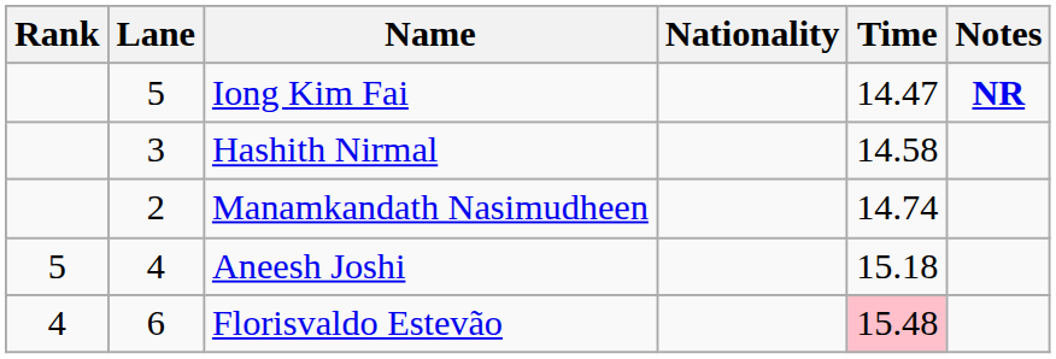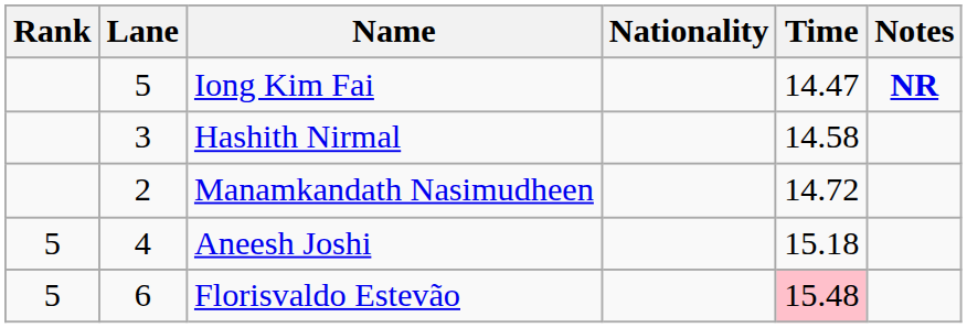 <table class="wikitable sortable" style="text-align:center">
 <tr>
 <th>Rank</th>
 <th>Lane</th>
 <th>Name</th>
 <th>Nationality</th>
 <th>Time</th>
 <th>Notes</th>
 </tr>
 <tr>
 <td></td>
 <td>5</td>
 <td align=left><a href='#'>Iong Kim Fai</a></td>
 <td align=left></td>
 <td>14.47</td>
 <td><strong><a href='#'>NR</a></strong></td>
 </tr>
 <tr>
 <td></td>
 <td>3</td>
 <td align=left><a href='#'>Hashith Nirmal</a></td>
 <td align=left></td>
 <td>14.58</td>
 <td></td>
 </tr>
 <tr>
 <td></td>
 <td>2</td>
 <td align=left><a href='#'>Manamkandath Nasimudheen</a></td>
 <td align=left></td>
-<td>14.74</td>
+<td>14.72</td>
 <td></td>
 </tr>
 <tr>
 <td>5</td>
 <td>4</td>
 <td align=left><a href='#'>Aneesh Joshi</a></td>
 <td align=left></td>
 <td>15.18</td>
 <td></td>
 </tr>
 <tr>
-<td>4</td>
+<td>5</td>
 <td>6</td>
 <td align=left><a href='#'>Florisvaldo Estevão</a></td>
 <td align=left></td>
 <td style="background: pink;">15.48</td>
 <td></td>
 </tr>
 </table>
